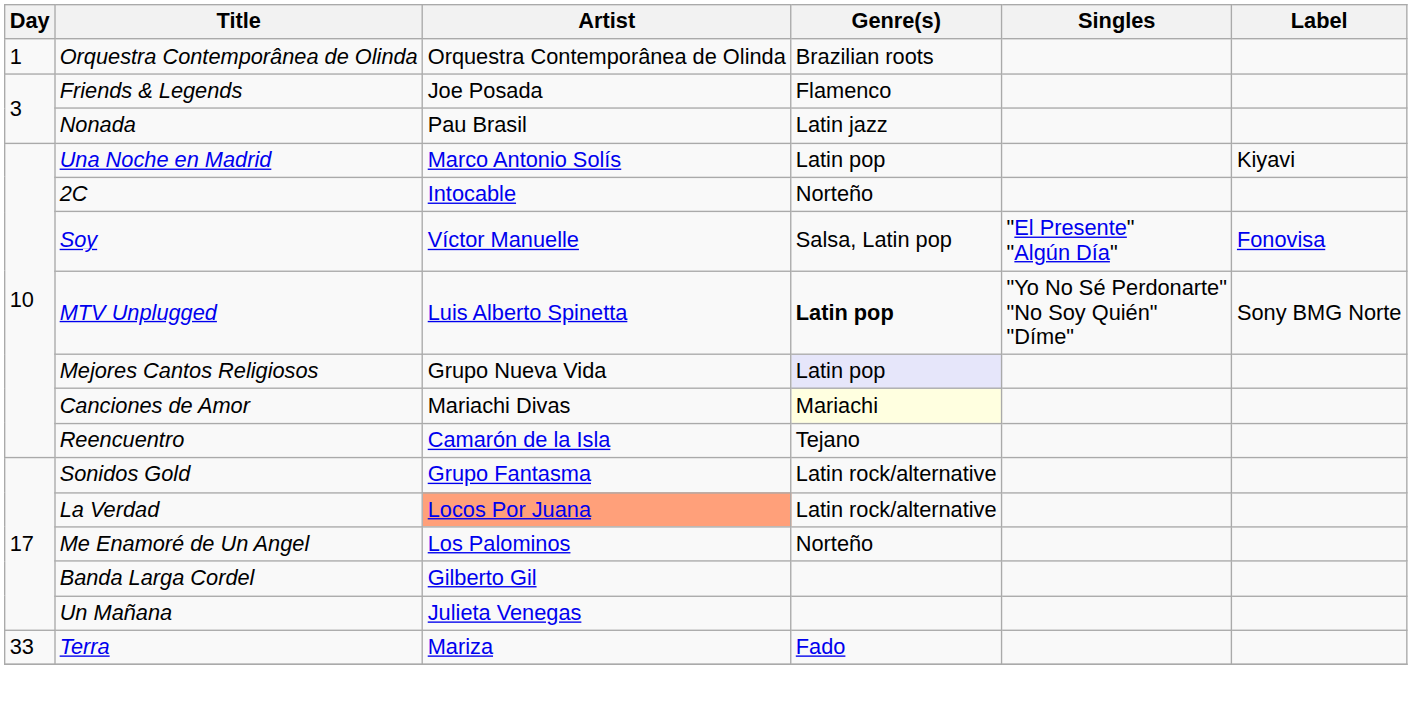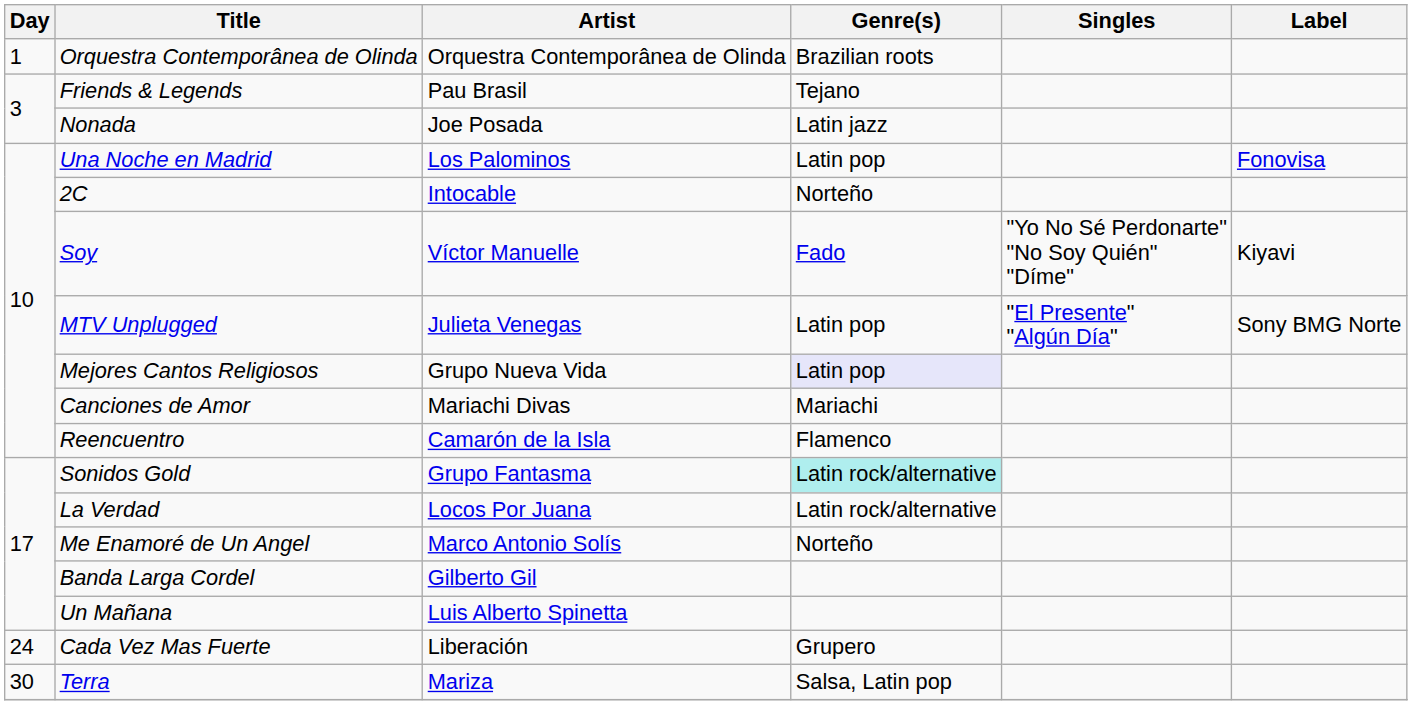 <table class="wikitable sortable" style="text-align: left;">
 <tr>
 <th>Day</th>
 <th>Title</th>
 <th>Artist</th>
 <th>Genre(s)</th>
 <th>Singles</th>
 <th>Label</th>
 </tr>
 <tr>
 <td>1</td>
 <td><em>Orquestra Contemporânea de Olinda</em></td>
 <td>Orquestra Contemporânea de Olinda</td>
 <td>Brazilian roots</td>
 <td></td>
 <td></td>
 </tr>
 <tr>
 <td rowspan="2">3</td>
 <td><em>Friends & Legends</em></td>
-<td>Joe Posada</td>
-<td>Flamenco</td>
+<td>Pau Brasil</td>
+<td>Tejano</td>
 <td></td>
 <td></td>
 </tr>
 <tr>
 <td><em>Nonada</em></td>
-<td>Pau Brasil</td>
+<td>Joe Posada</td>
 <td>Latin jazz</td>
 <td></td>
 <td></td>
 </tr>
 <tr>
 <td rowspan="7">10</td>
 <td><em><a href='#'>Una Noche en Madrid</a></em></td>
-<td><a href='#'>Marco Antonio Solís</a></td>
+<td><a href='#'>Los Palominos</a></td>
 <td>Latin pop</td>
 <td></td>
-<td>Kiyavi</td>
+<td><a href='#'>Fonovisa</a></td>
 </tr>
 <tr>
 <td><em>2C</em></td>
 <td><a href='#'>Intocable</a></td>
 <td>Norteño</td>
 <td></td>
 <td></td>
 </tr>
 <tr>
 <td><em><a href='#'>Soy</a></em></td>
 <td><a href='#'>Víctor Manuelle</a></td>
-<td>Salsa, Latin pop</td>
-<td>"<a href='#'>El Presente</a>"<br>"<a href='#'>Algún Día</a>"</td>
-<td><a href='#'>Fonovisa</a></td>
+<td><a href='#'>Fado</a></td>
+<td>"Yo No Sé Perdonarte"<br>"No Soy Quién"<br>"Díme"</td>
+<td>Kiyavi</td>
 </tr>
 <tr>
 <td><em><a href='#'>MTV Unplugged</a></em></td>
-<td><a href='#'>Luis Alberto Spinetta</a></td>
-<td><strong>Latin pop</strong></td>
-<td>"Yo No Sé Perdonarte"<br>"No Soy Quién"<br>"Díme"</td>
+<td><a href='#'>Julieta Venegas</a></td>
+<td>Latin pop</td>
+<td>"<a href='#'>El Presente</a>"<br>"<a href='#'>Algún Día</a>"</td>
 <td>Sony BMG Norte</td>
 </tr>
 <tr>
 <td><em>Mejores Cantos Religiosos</em></td>
 <td>Grupo Nueva Vida</td>
 <td style="background: lavender;">Latin pop</td>
 <td></td>
 <td></td>
 </tr>
 <tr>
 <td><em>Canciones de Amor</em></td>
 <td>Mariachi Divas</td>
-<td style="background: lightyellow;">Mariachi</td>
+<td>Mariachi</td>
 <td></td>
 <td></td>
 </tr>
 <tr>
 <td><em>Reencuentro</em></td>
 <td><a href='#'>Camarón de la Isla</a></td>
-<td>Tejano</td>
+<td>Flamenco</td>
 <td></td>
 <td></td>
 </tr>
 <tr>
 <td rowspan="5">17</td>
 <td><em>Sonidos Gold</em></td>
 <td><a href='#'>Grupo Fantasma</a></td>
-<td>Latin rock/alternative</td>
+<td style="background: paleturquoise;">Latin rock/alternative</td>
 <td></td>
 <td></td>
 </tr>
 <tr>
 <td><em>La Verdad</em></td>
-<td style="background: lightsalmon;"><a href='#'>Locos Por Juana</a></td>
+<td><a href='#'>Locos Por Juana</a></td>
 <td>Latin rock/alternative</td>
 <td></td>
 <td></td>
 </tr>
 <tr>
 <td><em>Me Enamoré de Un Angel</em></td>
-<td><a href='#'>Los Palominos</a></td>
+<td><a href='#'>Marco Antonio Solís</a></td>
 <td>Norteño</td>
 <td></td>
 <td></td>
 </tr>
 <tr>
 <td><em>Banda Larga Cordel</em></td>
 <td><a href='#'>Gilberto Gil</a></td>
 <td></td>
 <td></td>
 <td></td>
 </tr>
 <tr>
 <td><em>Un Mañana</em></td>
-<td><a href='#'>Julieta Venegas</a></td>
+<td><a href='#'>Luis Alberto Spinetta</a></td>
 <td></td>
 <td></td>
 <td></td>
 </tr>
 <tr>
-<td>33</td>
+<td>24</td>
+<td><em>Cada Vez Mas Fuerte</em></td>
+<td>Liberación</td>
+<td>Grupero</td>
+<td></td>
+<td></td>
+</tr>
+<tr>
+<td>30</td>
 <td><em><a href='#'>Terra</a></em></td>
 <td><a href='#'>Mariza</a></td>
-<td><a href='#'>Fado</a></td>
+<td>Salsa, Latin pop</td>
 <td></td>
 <td></td>
 </tr>
 <tr>
 </tr>
 </table>
